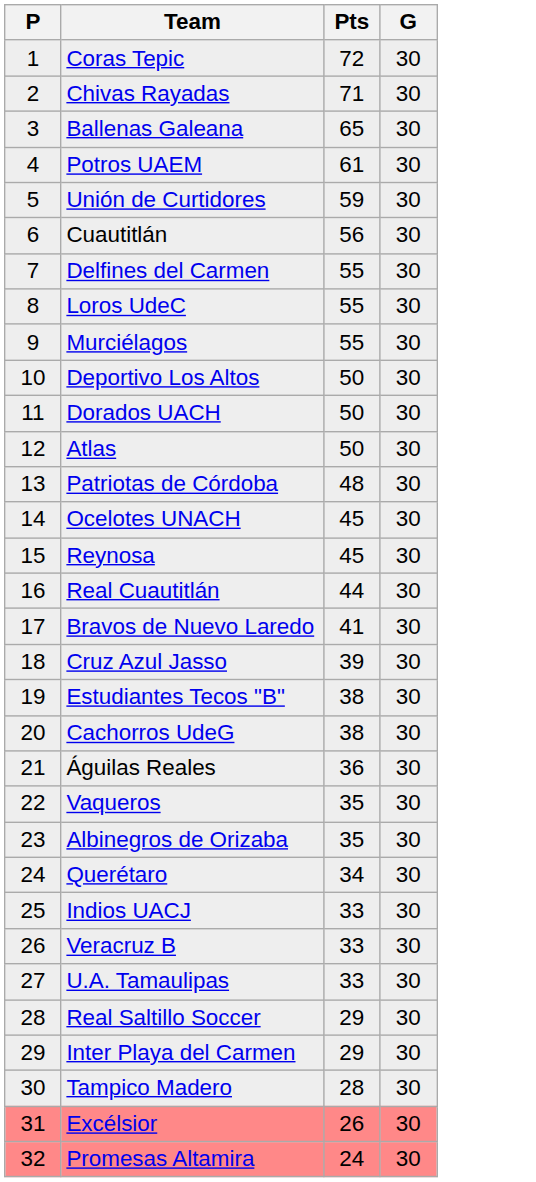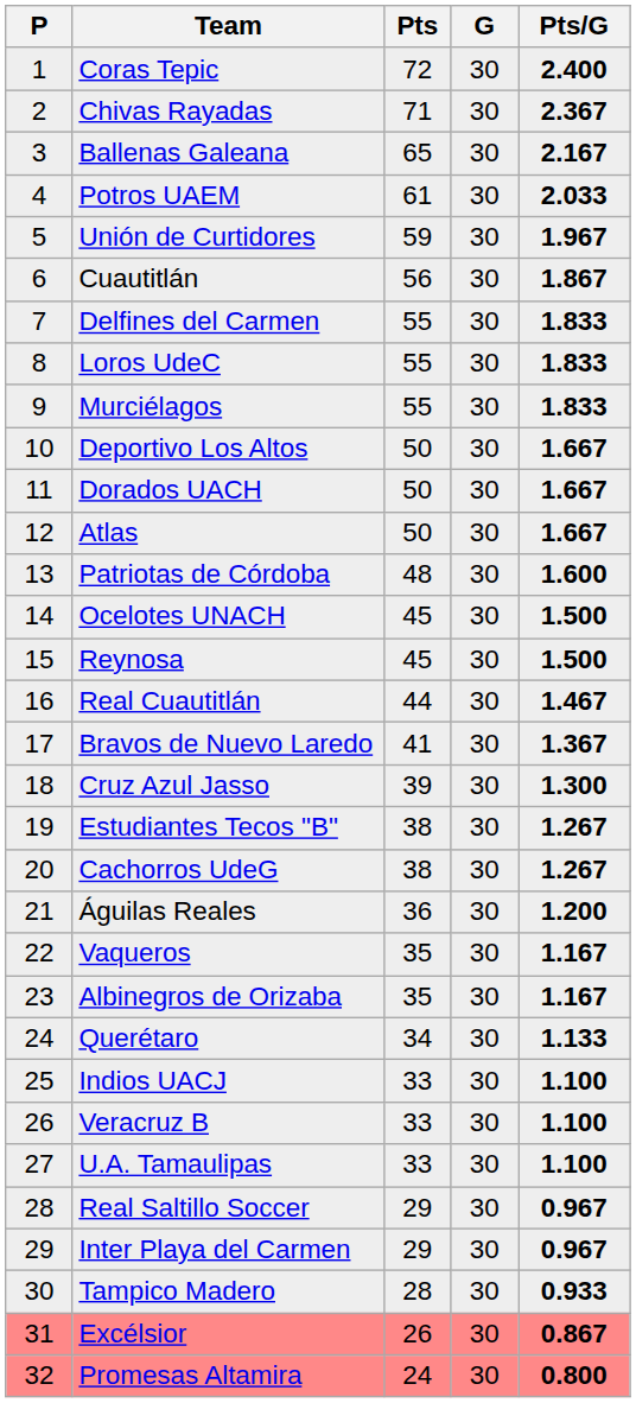 <table class="wikitable" style="text-align: center;">
 <tr>
 <th width=33>P</th>
 <th width=180>Team</th>
 <th width=33>Pts</th>
 <th width=33>G</th>
+<th width=60>Pts/G</th>
 </tr>
 <tr bgcolor=#EEEEEE>
 <td>1</td>
 <td align=left><a href='#'>Coras Tepic</a></td>
 <td>72</td>
 <td>30</td>
+<td><strong>2.400</strong></td>
 </tr>
 <tr bgcolor=#EEEEEE>
 <td>2</td>
 <td align=left><a href='#'>Chivas Rayadas</a></td>
 <td>71</td>
 <td>30</td>
+<td><strong>2.367</strong></td>
 </tr>
 <tr bgcolor=#EEEEEE>
 <td>3</td>
 <td align=left><a href='#'>Ballenas Galeana</a></td>
 <td>65</td>
 <td>30</td>
+<td><strong>2.167</strong></td>
 </tr>
 <tr bgcolor=#EEEEEE>
 <td>4</td>
 <td align=left><a href='#'>Potros UAEM</a></td>
 <td>61</td>
 <td>30</td>
+<td><strong>2.033</strong></td>
 </tr>
 <tr bgcolor=#EEEEEE>
 <td>5</td>
 <td align=left><a href='#'>Unión de Curtidores</a></td>
 <td>59</td>
 <td>30</td>
+<td><strong>1.967</strong></td>
 </tr>
 <tr bgcolor=#EEEEEE>
 <td>6</td>
 <td align=left>Cuautitlán</td>
 <td>56</td>
 <td>30</td>
+<td><strong>1.867</strong></td>
 </tr>
 <tr bgcolor=#EEEEEE>
 <td>7</td>
 <td align=left><a href='#'>Delfines del Carmen</a></td>
 <td>55</td>
 <td>30</td>
+<td><strong>1.833</strong></td>
 </tr>
 <tr bgcolor=#EEEEEE>
 <td>8</td>
 <td align=left><a href='#'>Loros UdeC</a></td>
 <td>55</td>
 <td>30</td>
+<td><strong>1.833</strong></td>
 </tr>
 <tr bgcolor=#EEEEEE>
 <td>9</td>
 <td align=left><a href='#'>Murciélagos</a></td>
 <td>55</td>
 <td>30</td>
+<td><strong>1.833</strong></td>
 </tr>
 <tr bgcolor=#EEEEEE>
 <td>10</td>
 <td align=left><a href='#'>Deportivo Los Altos</a></td>
 <td>50</td>
 <td>30</td>
+<td><strong>1.667</strong></td>
 </tr>
 <tr bgcolor=#EEEEEE>
 <td>11</td>
 <td align=left><a href='#'>Dorados UACH</a></td>
 <td>50</td>
 <td>30</td>
+<td><strong>1.667</strong></td>
 </tr>
 <tr bgcolor=#EEEEEE>
 <td>12</td>
 <td align=left><a href='#'>Atlas</a></td>
 <td>50</td>
 <td>30</td>
+<td><strong>1.667</strong></td>
 </tr>
 <tr bgcolor=#EEEEEE>
 <td>13</td>
 <td align=left><a href='#'>Patriotas de Córdoba</a></td>
 <td>48</td>
 <td>30</td>
+<td><strong>1.600</strong></td>
 </tr>
 <tr bgcolor=#EEEEEE>
 <td>14</td>
 <td align=left><a href='#'>Ocelotes UNACH</a></td>
 <td>45</td>
 <td>30</td>
+<td><strong>1.500</strong></td>
 </tr>
 <tr bgcolor=#EEEEEE>
 <td>15</td>
 <td align=left><a href='#'>Reynosa</a></td>
 <td>45</td>
 <td>30</td>
+<td><strong>1.500</strong></td>
 </tr>
 <tr bgcolor=#EEEEEE>
 <td>16</td>
 <td align=left><a href='#'>Real Cuautitlán</a></td>
 <td>44</td>
 <td>30</td>
+<td><strong>1.467</strong></td>
 </tr>
 <tr bgcolor=#EEEEEE>
 <td>17</td>
 <td align=left><a href='#'>Bravos de Nuevo Laredo</a></td>
 <td>41</td>
 <td>30</td>
+<td><strong>1.367</strong></td>
 </tr>
 <tr bgcolor=#EEEEEE>
 <td>18</td>
 <td align=left><a href='#'>Cruz Azul Jasso</a></td>
 <td>39</td>
 <td>30</td>
+<td><strong>1.300</strong></td>
 </tr>
 <tr bgcolor=#EEEEEE>
 <td>19</td>
 <td align=left><a href='#'>Estudiantes Tecos "B"</a></td>
 <td>38</td>
 <td>30</td>
+<td><strong>1.267</strong></td>
 </tr>
 <tr bgcolor=#EEEEEE>
 <td>20</td>
 <td align=left><a href='#'>Cachorros UdeG</a></td>
 <td>38</td>
 <td>30</td>
+<td><strong>1.267</strong></td>
 </tr>
 <tr bgcolor=#EEEEEE>
 <td>21</td>
 <td align=left>Águilas Reales</td>
 <td>36</td>
 <td>30</td>
+<td><strong>1.200</strong></td>
 </tr>
 <tr bgcolor=#EEEEEE>
 <td>22</td>
 <td align=left><a href='#'>Vaqueros</a></td>
 <td>35</td>
 <td>30</td>
+<td><strong>1.167</strong></td>
 </tr>
 <tr bgcolor=#EEEEEE>
 <td>23</td>
 <td align=left><a href='#'>Albinegros de Orizaba</a></td>
 <td>35</td>
 <td>30</td>
+<td><strong>1.167</strong></td>
 </tr>
 <tr bgcolor=#EEEEEE>
 <td>24</td>
 <td align=left><a href='#'>Querétaro</a></td>
 <td>34</td>
 <td>30</td>
+<td><strong>1.133</strong></td>
 </tr>
 <tr bgcolor=#EEEEEE>
 <td>25</td>
 <td align=left><a href='#'>Indios UACJ</a></td>
 <td>33</td>
 <td>30</td>
+<td><strong>1.100</strong></td>
 </tr>
 <tr bgcolor=#EEEEEE>
 <td>26</td>
 <td align=left><a href='#'>Veracruz B</a></td>
 <td>33</td>
 <td>30</td>
+<td><strong>1.100</strong></td>
 </tr>
 <tr bgcolor=#EEEEEE>
 <td>27</td>
 <td align=left><a href='#'>U.A. Tamaulipas</a></td>
 <td>33</td>
 <td>30</td>
+<td><strong>1.100</strong></td>
 </tr>
 <tr bgcolor=#EEEEEE>
 <td>28</td>
 <td align=left><a href='#'>Real Saltillo Soccer</a></td>
 <td>29</td>
 <td>30</td>
+<td><strong>0.967</strong></td>
 </tr>
 <tr bgcolor=#EEEEEE>
 <td>29</td>
 <td align=left><a href='#'>Inter Playa del Carmen</a></td>
 <td>29</td>
 <td>30</td>
+<td><strong>0.967</strong></td>
 </tr>
 <tr bgcolor=#EEEEEE>
 <td>30</td>
 <td align=left><a href='#'>Tampico Madero</a></td>
 <td>28</td>
 <td>30</td>
+<td><strong>0.933</strong></td>
 </tr>
 <tr bgcolor=#FF8888>
 <td>31</td>
 <td align=left><a href='#'>Excélsior</a></td>
 <td>26</td>
 <td>30</td>
+<td><strong>0.867</strong></td>
 </tr>
 <tr bgcolor=#FF8888>
 <td>32</td>
 <td align=left><a href='#'>Promesas Altamira</a></td>
 <td>24</td>
 <td>30</td>
+<td><strong>0.800</strong></td>
 </tr>
 </table>
